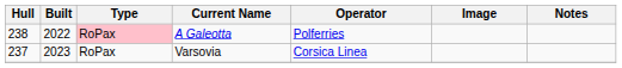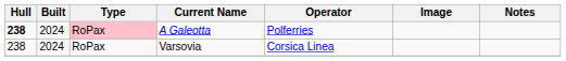 <table class="wikitable sortable">
 <tr>
 <th scope="col" width="40pt">Hull</th>
 <th scope="col" width="40pt">Built</th>
 <th scope="col" width="120pt">Type</th>
 <th scope="col" width="150pt">Current Name</th>
 <th scope="col" width="180pt">Operator</th>
 <th scope="col" width="120pt">Image</th>
 <th scope="col" width="110pt">Notes</th>
 </tr>
 <tr>
-<td>238</td>
-<td>2022</td>
+<td><strong>238</strong></td>
+<td>2024</td>
 <td style="background: pink;">RoPax</td>
 <td><em><a href='#'>A Galeotta</a></em></td>
 <td><a href='#'>Polferries</a></td>
 <td></td>
 <td></td>
 </tr>
 <tr>
-<td>237</td>
-<td>2023</td>
+<td>238</td>
+<td>2024</td>
 <td>RoPax</td>
 <td>Varsovia</td>
 <td><a href='#'>Corsica Linea</a></td>
 <td></td>
 <td></td>
 </tr>
 <tr>
 </tr>
 </table>
